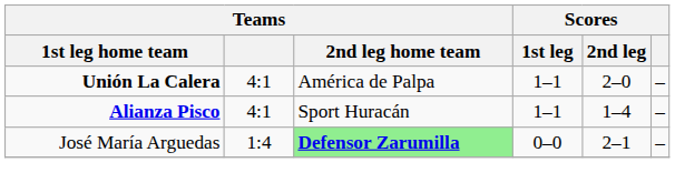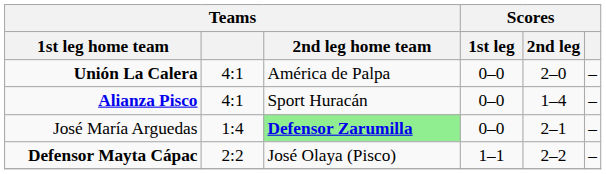 <table class="wikitable" style="text-align: center;">
 <tr>
 <th colspan=3>Teams</th>
 <th colspan=3>Scores</th>
 </tr>
 <tr>
 <th width="175">1st leg home team</th>
 <th width="50"></th>
 <th width="175">2nd leg home team</th>
 <th width="50">1st leg</th>
 <th width="50">2nd leg</th>
 <th></th>
 </tr>
 <tr>
 <td align=right><strong>Unión La Calera</strong></td>
 <td>4:1</td>
 <td align=left>América de Palpa</td>
-<td>1–1</td>
+<td>0–0</td>
 <td>2–0</td>
 <td>–</td>
 </tr>
 <tr>
 <td align=right><strong><a href='#'>Alianza Pisco</a></strong></td>
 <td>4:1</td>
 <td align=left>Sport Huracán</td>
-<td>1–1</td>
+<td>0–0</td>
 <td>1–4</td>
 <td>–</td>
 </tr>
 <tr>
 <td align=right>José María Arguedas</td>
 <td>1:4</td>
 <td align=left style="background: lightgreen;"><strong><a href='#'>Defensor Zarumilla</a></strong></td>
 <td>0–0</td>
 <td>2–1</td>
 <td>–</td>
 </tr>
 <tr>
+<td align=right><strong>Defensor Mayta Cápac</strong></td>
+<td>2:2</td>
+<td align=left>José Olaya (Pisco)</td>
+<td>1–1</td>
+<td>2–2</td>
+<td>–</td>
+</tr>
+<tr>
 </tr>
 </table>
